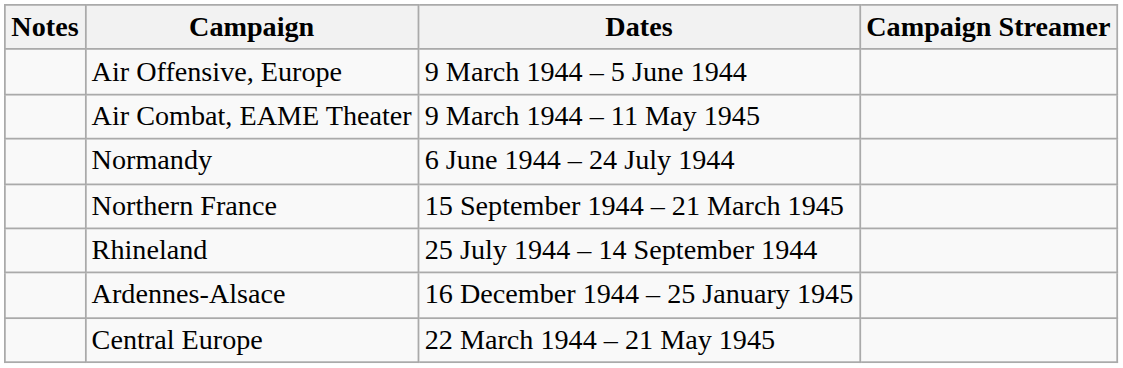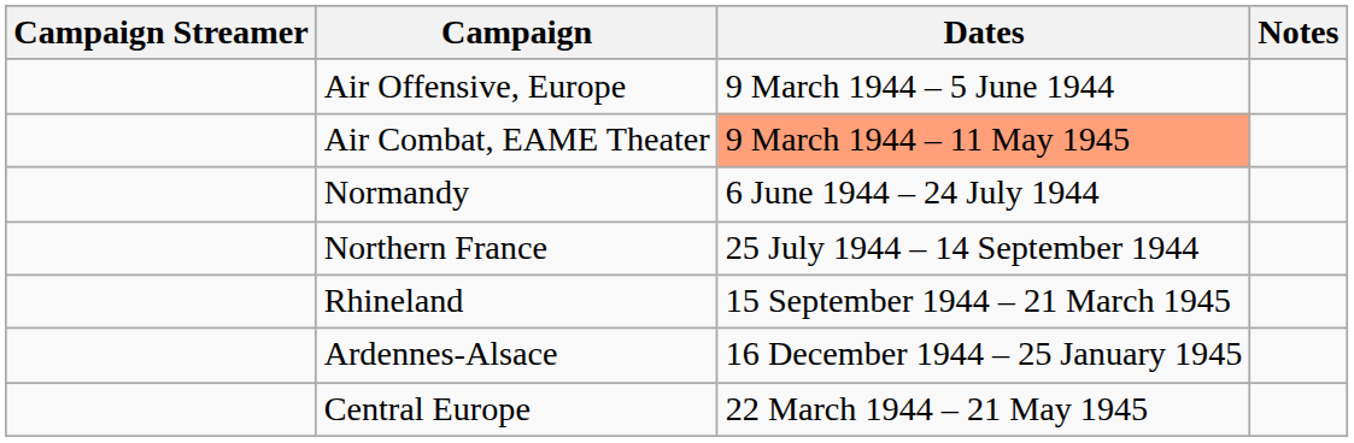 <table class="wikitable">
 <tr style="background:#efefef;">
-<th>Notes</th>
+<th>Campaign Streamer</th>
 <th>Campaign</th>
 <th>Dates</th>
-<th>Campaign Streamer</th>
+<th>Notes</th>
 </tr>
 <tr>
 <td></td>
 <td>Air Offensive, Europe</td>
 <td>9 March 1944 – 5 June 1944</td>
 <td></td>
 </tr>
 <tr>
 <td></td>
 <td>Air Combat, EAME Theater</td>
-<td>9 March 1944 – 11 May 1945</td>
+<td style="background: lightsalmon;">9 March 1944 – 11 May 1945</td>
 <td></td>
 </tr>
 <tr>
 <td></td>
 <td>Normandy</td>
 <td>6 June 1944 – 24 July 1944</td>
 <td></td>
 </tr>
 <tr>
 <td></td>
 <td>Northern France</td>
-<td>15 September 1944 – 21 March 1945</td>
+<td>25 July 1944 – 14 September 1944</td>
 <td></td>
 </tr>
 <tr>
 <td></td>
 <td>Rhineland</td>
-<td>25 July 1944 – 14 September 1944</td>
+<td>15 September 1944 – 21 March 1945</td>
 <td></td>
 </tr>
 <tr>
 <td></td>
 <td>Ardennes-Alsace</td>
 <td>16 December 1944 – 25 January 1945</td>
 <td></td>
 </tr>
 <tr>
 <td></td>
 <td>Central Europe</td>
 <td>22 March 1944 – 21 May 1945</td>
 <td></td>
 </tr>
 </table>
